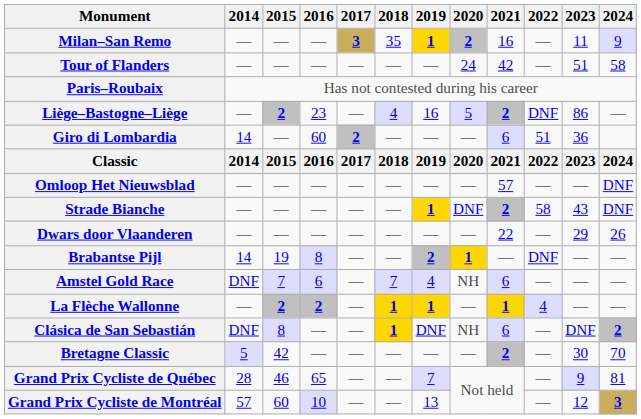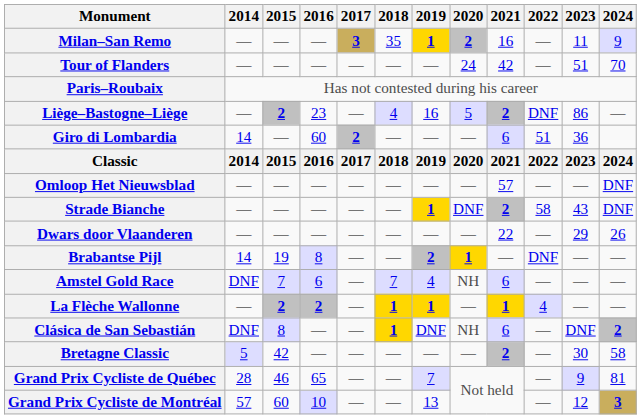 <table class="wikitable plainrowheaders">
 <tr>
 <th>Monument</th>
 <th scope="col">2014</th>
 <th scope="col">2015</th>
 <th scope="col">2016</th>
 <th scope="col">2017</th>
 <th scope="col">2018</th>
 <th scope="col">2019</th>
 <th scope="col">2020</th>
 <th scope="col">2021</th>
 <th scope="col">2022</th>
 <th scope="col">2023</th>
 <th scope="col">2024</th>
 </tr>
 <tr style="text-align:center;">
 <th scope="row"><a href='#'>Milan–San Remo</a></th>
 <td>—</td>
 <td>—</td>
 <td>—</td>
 <td style="background:#C9AE5D;"><a href='#'><strong>3</strong></a></td>
 <td><a href='#'>35</a></td>
 <td style="background:gold;"><a href='#'><strong>1</strong></a></td>
 <td style="background:silver;"><a href='#'><strong>2</strong></a></td>
 <td><a href='#'>16</a></td>
 <td>—</td>
 <td><a href='#'>11</a></td>
 <td style="background:#ddf;"><a href='#'>9</a></td>
 </tr>
 <tr style="text-align:center;">
 <th scope="row"><a href='#'>Tour of Flanders</a></th>
 <td>—</td>
 <td>—</td>
 <td>—</td>
 <td>—</td>
 <td>—</td>
 <td>—</td>
 <td><a href='#'>24</a></td>
 <td><a href='#'>42</a></td>
 <td>—</td>
 <td><a href='#'>51</a></td>
-<td><a href='#'>58</a></td>
+<td><a href='#'>70</a></td>
 </tr>
 <tr style="text-align:center;">
 <th scope="row"><a href='#'>Paris–Roubaix</a></th>
 <td colspan="11" style="color:#4d4d4d;">Has not contested during his career</td>
 </tr>
 <tr style="text-align:center;">
 <th scope="row"><a href='#'>Liège–Bastogne–Liège</a></th>
 <td>—</td>
 <td style="background:silver;"><a href='#'><strong>2</strong></a></td>
 <td><a href='#'>23</a></td>
 <td>—</td>
 <td style="background:#ddf;"><a href='#'>4</a></td>
 <td><a href='#'>16</a></td>
 <td style="background:#ddf;"><a href='#'>5</a></td>
 <td style="background:silver;"><a href='#'><strong>2</strong></a></td>
 <td><a href='#'>DNF</a></td>
 <td><a href='#'>86</a></td>
 <td>—</td>
 </tr>
 <tr style="text-align:center;">
 <th scope="row"><a href='#'>Giro di Lombardia</a></th>
 <td><a href='#'>14</a></td>
 <td>—</td>
 <td><a href='#'>60</a></td>
 <td style="background:silver;"><a href='#'><strong>2</strong></a></td>
 <td>—</td>
 <td>—</td>
 <td>—</td>
 <td style="background:#ddf;"><a href='#'>6</a></td>
 <td><a href='#'>51</a></td>
 <td><a href='#'>36</a></td>
 <td></td>
 </tr>
 <tr>
 <th>Classic</th>
 <th scope="col">2014</th>
 <th scope="col">2015</th>
 <th scope="col">2016</th>
 <th scope="col">2017</th>
 <th scope="col">2018</th>
 <th scope="col">2019</th>
 <th scope="col">2020</th>
 <th scope="col">2021</th>
 <th scope="col">2022</th>
 <th scope="col">2023</th>
 <th scope="col">2024</th>
 </tr>
 <tr style="text-align:center;">
 <th scope="row"><a href='#'>Omloop Het Nieuwsblad</a></th>
 <td>—</td>
 <td>—</td>
 <td>—</td>
 <td>—</td>
 <td>—</td>
 <td>—</td>
 <td>—</td>
 <td><a href='#'>57</a></td>
 <td>—</td>
 <td>—</td>
 <td><a href='#'>DNF</a></td>
 </tr>
 <tr style="text-align:center;">
 <th scope="row"><a href='#'>Strade Bianche</a></th>
 <td>—</td>
 <td>—</td>
 <td>—</td>
 <td>—</td>
 <td>—</td>
 <td style="background:gold;"><a href='#'><strong>1</strong></a></td>
 <td><a href='#'>DNF</a></td>
 <td style="background:silver;"><a href='#'><strong>2</strong></a></td>
 <td><a href='#'>58</a></td>
 <td><a href='#'>43</a></td>
 <td><a href='#'>DNF</a></td>
 </tr>
 <tr style="text-align:center;">
 <th scope="row"><a href='#'>Dwars door Vlaanderen</a></th>
 <td>—</td>
 <td>—</td>
 <td>—</td>
 <td>—</td>
 <td>—</td>
 <td>—</td>
 <td>—</td>
 <td><a href='#'>22</a></td>
 <td>—</td>
 <td><a href='#'>29</a></td>
 <td><a href='#'>26</a></td>
 </tr>
 <tr style="text-align:center;">
 <th scope="row"><a href='#'>Brabantse Pijl</a></th>
 <td><a href='#'>14</a></td>
 <td><a href='#'>19</a></td>
 <td style="background:#ddf;"><a href='#'>8</a></td>
 <td>—</td>
 <td>—</td>
 <td style="background:silver;"><a href='#'><strong>2</strong></a></td>
 <td style="background:gold;"><a href='#'><strong>1</strong></a></td>
 <td>—</td>
 <td><a href='#'>DNF</a></td>
 <td>—</td>
 <td>—</td>
 </tr>
 <tr style="text-align:center;">
 <th scope="row"><a href='#'>Amstel Gold Race</a></th>
 <td><a href='#'>DNF</a></td>
 <td style="background:#ddf;"><a href='#'>7</a></td>
 <td style="background:#ddf;"><a href='#'>6</a></td>
 <td>—</td>
 <td style="background:#ddf;"><a href='#'>7</a></td>
 <td style="background:#ddf;"><a href='#'>4</a></td>
 <td style="color:#4d4d4d;">NH</td>
 <td style="background:#ddf;"><a href='#'>6</a></td>
 <td>—</td>
 <td>—</td>
 <td>—</td>
 </tr>
 <tr style="text-align:center;">
 <th scope="row"><a href='#'>La Flèche Wallonne</a></th>
 <td>—</td>
 <td style="background:silver;"><a href='#'><strong>2</strong></a></td>
 <td style="background:silver;"><a href='#'><strong>2</strong></a></td>
 <td>—</td>
 <td style="background:gold;"><a href='#'><strong>1</strong></a></td>
 <td style="background:gold;"><a href='#'><strong>1</strong></a></td>
 <td>—</td>
 <td style="background:gold;"><a href='#'><strong>1</strong></a></td>
 <td style="background:#ddf;"><a href='#'>4</a></td>
 <td>—</td>
 <td>—</td>
 </tr>
 <tr style="text-align:center;">
 <th scope="row"><a href='#'>Clásica de San Sebastián</a></th>
 <td><a href='#'>DNF</a></td>
 <td style="background:#ddf;"><a href='#'>8</a></td>
 <td>—</td>
 <td>—</td>
 <td style="background:gold;"><a href='#'><strong>1</strong></a></td>
 <td><a href='#'>DNF</a></td>
 <td style="color:#4d4d4d;">NH</td>
 <td style="background:#ddf;"><a href='#'>6</a></td>
 <td>—</td>
 <td><a href='#'>DNF</a></td>
 <td style="background:silver;"><a href='#'><strong>2</strong></a></td>
 </tr>
 <tr style="text-align:center;">
 <th scope="row"><a href='#'>Bretagne Classic</a></th>
 <td style="background:#ddf;"><a href='#'>5</a></td>
 <td><a href='#'>42</a></td>
 <td>—</td>
 <td>—</td>
 <td>—</td>
 <td>—</td>
 <td>—</td>
 <td style="background:silver;"><a href='#'><strong>2</strong></a></td>
 <td>—</td>
 <td><a href='#'>30</a></td>
-<td><a href='#'>70</a></td>
+<td><a href='#'>58</a></td>
 </tr>
 <tr style="text-align:center;">
 <th scope="row"><a href='#'>Grand Prix Cycliste de Québec</a></th>
 <td><a href='#'>28</a></td>
 <td><a href='#'>46</a></td>
 <td><a href='#'>65</a></td>
 <td>—</td>
 <td>—</td>
 <td style="background:#ddf;"><a href='#'>7</a></td>
 <td style="color:#4d4d4d;" colspan=2 rowspan=2>Not held</td>
 <td>—</td>
 <td style="background:#ddf;"><a href='#'>9</a></td>
 <td><a href='#'>81</a></td>
 </tr>
 <tr style="text-align:center;">
 <th scope="row"><a href='#'>Grand Prix Cycliste de Montréal</a></th>
 <td><a href='#'>57</a></td>
 <td><a href='#'>60</a></td>
 <td style="background:#ddf;"><a href='#'>10</a></td>
 <td>—</td>
 <td>—</td>
 <td><a href='#'>13</a></td>
 <td>—</td>
 <td><a href='#'>12</a></td>
 <td style="background:#C9AE5D;"><a href='#'><strong>3</strong></a></td>
 </tr>
 </table>
